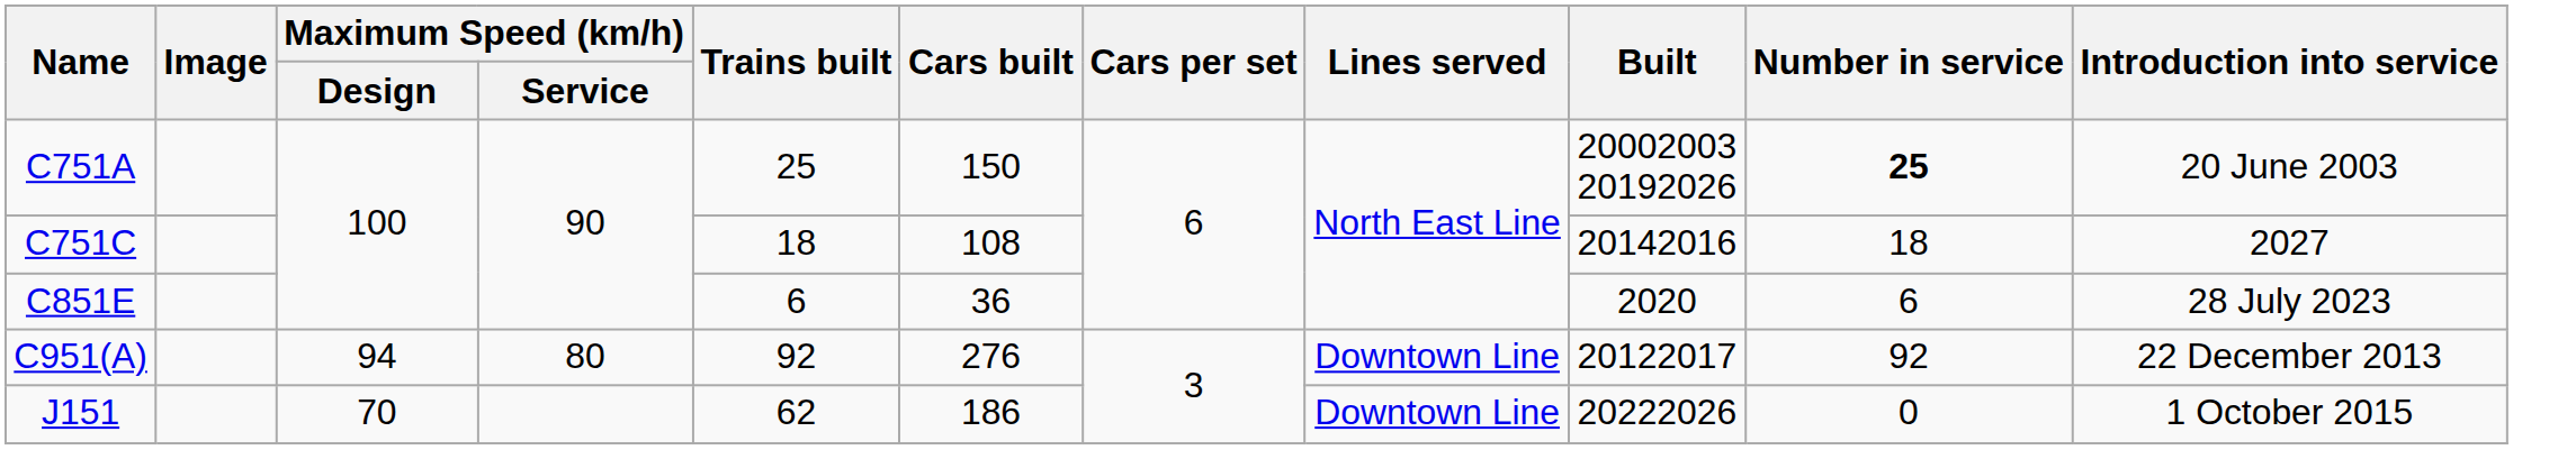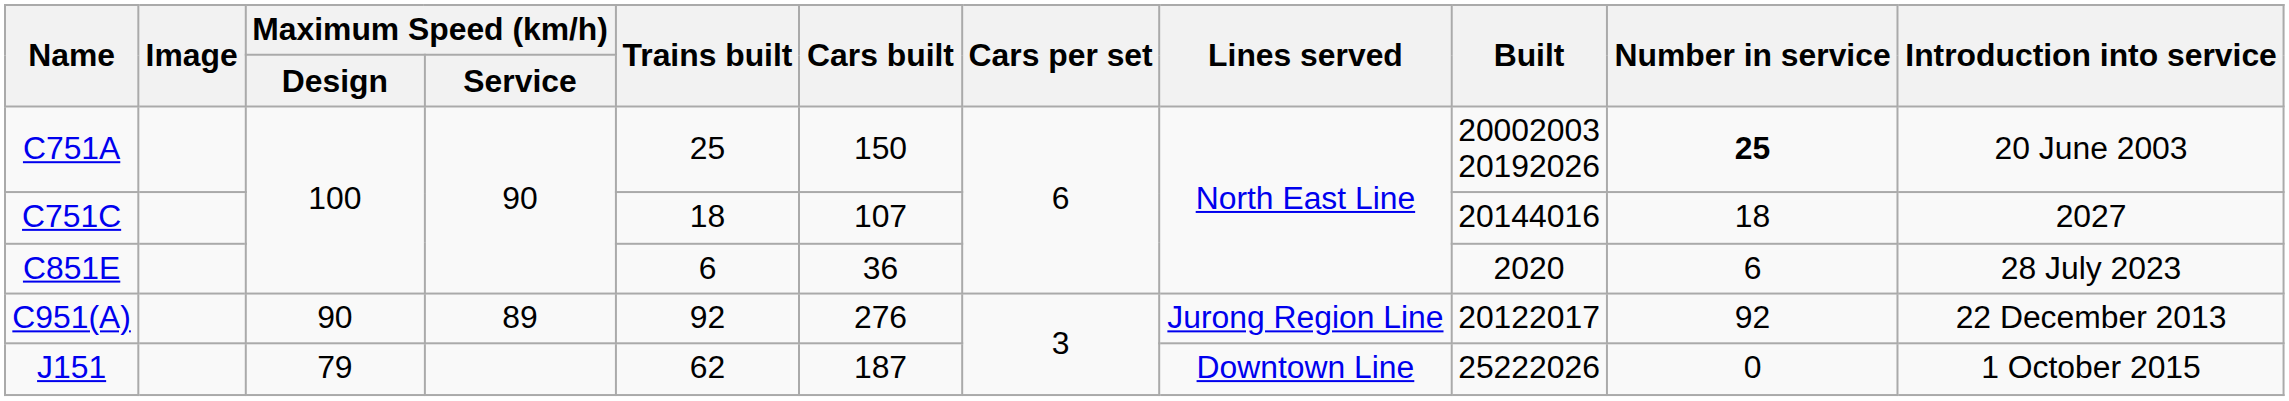 <table class=wikitable style=text-align:center>
 <tr>
 <th rowspan=2>Name</th>
 <th rowspan=2>Image</th>
 <th colspan=2>Maximum Speed (km/h)</th>
 <th rowspan=2>Trains built</th>
 <th rowspan=2>Cars built</th>
 <th rowspan=2>Cars per set</th>
 <th rowspan=2>Lines served</th>
 <th rowspan=2>Built</th>
 <th rowspan=2>Number in service</th>
 <th rowspan=2>Introduction into service</th>
 </tr>
 <tr>
 <th>Design</th>
 <th>Service</th>
 </tr>
 <tr>
 <td><a href='#'>C751A</a></td>
 <td></td>
 <td rowspan=3>100</td>
 <td rowspan=3>90</td>
 <td>25</td>
 <td>150</td>
 <td rowspan=3>6</td>
 <td rowspan=3><a href='#'>North East Line</a></td>
 <td>20002003<br>20192026</td>
 <td><strong>25</strong></td>
 <td>20 June 2003</td>
 </tr>
 <tr>
 <td><a href='#'>C751C</a></td>
 <td></td>
 <td>18</td>
-<td>108</td>
-<td>20142016</td>
+<td>107</td>
+<td>20144016</td>
 <td>18</td>
 <td>2027</td>
 </tr>
 <tr>
 <td><a href='#'>C851E</a></td>
 <td></td>
 <td>6</td>
 <td>36</td>
 <td>2020</td>
 <td>6</td>
 <td>28 July 2023</td>
 </tr>
 <tr>
 <td><a href='#'>C951(A)</a></td>
 <td></td>
-<td>94</td>
-<td>80</td>
+<td>90</td>
+<td>89</td>
 <td>92</td>
 <td>276</td>
 <td rowspan=2>3</td>
-<td><a href='#'>Downtown Line</a></td>
+<td><a href='#'>Jurong Region Line</a></td>
 <td>20122017</td>
 <td>92</td>
 <td>22 December 2013</td>
 </tr>
 <tr>
 <td><a href='#'>J151</a></td>
 <td></td>
-<td>70</td>
+<td>79</td>
 <td></td>
 <td>62</td>
-<td>186</td>
+<td>187</td>
 <td><a href='#'>Downtown Line</a></td>
-<td>20222026</td>
+<td>25222026</td>
 <td>0</td>
 <td>1 October 2015</td>
 </tr>
 </table>
